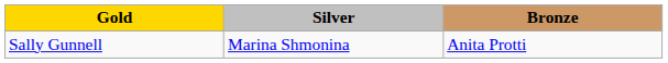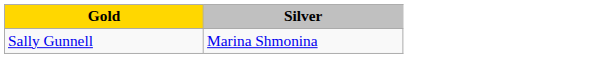 <table class="wikitable" style="text-align:left">
 <tr align="center">
 <td width=200 bgcolor=gold><strong>Gold</strong></td>
 <td width=200 bgcolor=silver><strong>Silver</strong></td>
-<td width=200 bgcolor=CC9966><strong>Bronze</strong></td>
 </tr>
 <tr>
 <td><a href='#'>Sally Gunnell</a><br><em></em></td>
 <td><a href='#'>Marina Shmonina</a><br><em></em></td>
-<td><a href='#'>Anita Protti</a><br><em></em></td>
 </tr>
 </table>
